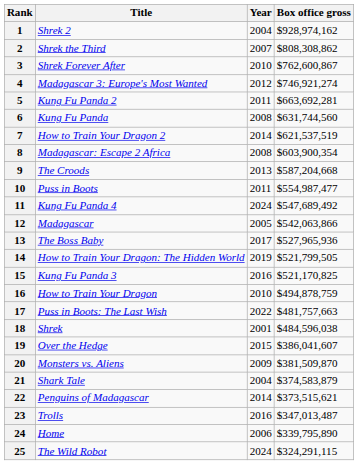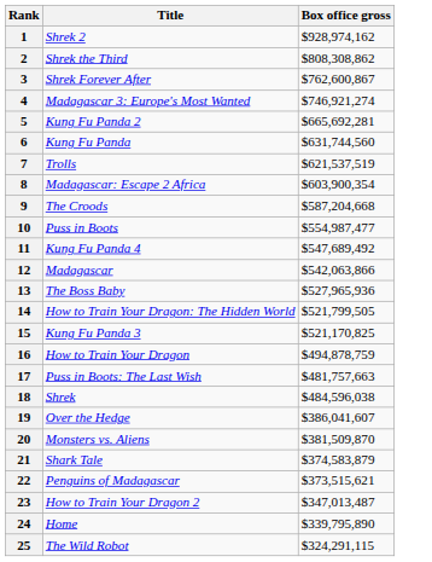 <table class="wikitable sortable">
 <tr>
 <th scope="col">Rank</th>
 <th scope="col">Title</th>
-<th scope="col">Year</th>
 <th scope="col">Box office gross</th>
 </tr>
 <tr>
 <th>1</th>
 <td><em><a href='#'>Shrek 2</a></em></td>
-<td>2004</td>
 <td>$928,974,162</td>
 </tr>
 <tr>
 <th>2</th>
 <td><em><a href='#'>Shrek the Third</a></em></td>
-<td>2007</td>
 <td>$808,308,862</td>
 </tr>
 <tr>
 <th>3</th>
 <td><em><a href='#'>Shrek Forever After</a></em></td>
-<td>2010</td>
 <td>$762,600,867</td>
 </tr>
 <tr>
 <th>4</th>
 <td><em><a href='#'>Madagascar 3: Europe's Most Wanted</a></em></td>
-<td>2012</td>
 <td>$746,921,274</td>
 </tr>
 <tr>
 <th>5</th>
 <td><em><a href='#'>Kung Fu Panda 2</a></em></td>
-<td>2011</td>
-<td>$663,692,281</td>
+<td>$665,692,281</td>
 </tr>
 <tr>
 <th>6</th>
 <td><em><a href='#'>Kung Fu Panda</a></em></td>
-<td>2008</td>
 <td>$631,744,560</td>
 </tr>
 <tr>
 <th>7</th>
-<td><em><a href='#'>How to Train Your Dragon 2</a></em></td>
-<td>2014</td>
+<td><em><a href='#'>Trolls</a></em></td>
 <td>$621,537,519</td>
 </tr>
 <tr>
 <th>8</th>
 <td><em><a href='#'>Madagascar: Escape 2 Africa</a></em></td>
-<td>2008</td>
 <td>$603,900,354</td>
 </tr>
 <tr>
 <th>9</th>
 <td><em><a href='#'>The Croods</a></em></td>
-<td>2013</td>
 <td>$587,204,668</td>
 </tr>
 <tr>
 <th>10</th>
 <td><em><a href='#'>Puss in Boots</a></em></td>
-<td>2011</td>
 <td>$554,987,477</td>
 </tr>
 <tr>
 <th>11</th>
 <td><em><a href='#'>Kung Fu Panda 4</a></em></td>
-<td>2024</td>
 <td>$547,689,492</td>
 </tr>
 <tr>
 <th>12</th>
 <td><em><a href='#'>Madagascar</a></em></td>
-<td>2005</td>
 <td>$542,063,866</td>
 </tr>
 <tr>
 <th>13</th>
 <td><em><a href='#'>The Boss Baby</a></em></td>
-<td>2017</td>
 <td>$527,965,936</td>
 </tr>
 <tr>
 <th>14</th>
 <td><em><a href='#'>How to Train Your Dragon: The Hidden World</a></em></td>
-<td>2019</td>
 <td>$521,799,505</td>
 </tr>
 <tr>
 <th>15</th>
 <td><em><a href='#'>Kung Fu Panda 3</a></em></td>
-<td>2016</td>
 <td>$521,170,825</td>
 </tr>
 <tr>
 <th>16</th>
 <td><em><a href='#'>How to Train Your Dragon</a></em></td>
-<td>2010</td>
 <td>$494,878,759</td>
 </tr>
 <tr>
 <th>17</th>
 <td><em><a href='#'>Puss in Boots: The Last Wish</a></em></td>
-<td>2022</td>
 <td>$481,757,663</td>
 </tr>
 <tr>
 <th>18</th>
 <td><em><a href='#'>Shrek</a></em></td>
-<td>2001</td>
 <td>$484,596,038</td>
 </tr>
 <tr>
 <th>19</th>
 <td><em><a href='#'>Over the Hedge</a></em></td>
-<td>2015</td>
 <td>$386,041,607</td>
 </tr>
 <tr>
 <th>20</th>
 <td><em><a href='#'>Monsters vs. Aliens</a></em></td>
-<td>2009</td>
 <td>$381,509,870</td>
 </tr>
 <tr>
 <th>21</th>
 <td><em><a href='#'>Shark Tale</a></em></td>
-<td>2004</td>
 <td>$374,583,879</td>
 </tr>
 <tr>
 <th>22</th>
 <td><em><a href='#'>Penguins of Madagascar</a></em></td>
-<td>2014</td>
 <td>$373,515,621</td>
 </tr>
 <tr>
 <th>23</th>
-<td><em><a href='#'>Trolls</a></em></td>
-<td>2016</td>
+<td><em><a href='#'>How to Train Your Dragon 2</a></em></td>
 <td>$347,013,487</td>
 </tr>
 <tr>
 <th>24</th>
 <td><em><a href='#'>Home</a></em></td>
-<td>2006</td>
 <td>$339,795,890</td>
 </tr>
 <tr>
 <th>25</th>
 <td><em><a href='#'>The Wild Robot</a></em></td>
-<td>2024</td>
 <td>$324,291,115</td>
 </tr>
 </table>
